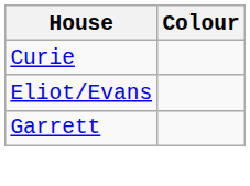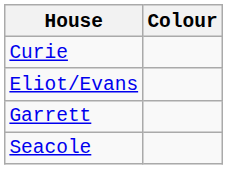 <table class="wikitable">
 <tr>
 <th>House</th>
 <th>Colour</th>
 </tr>
 <tr>
 <td><a href='#'>Curie</a></td>
 <td></td>
 </tr>
 <tr>
 <td><a href='#'>Eliot/Evans</a></td>
 <td></td>
 </tr>
 <tr>
 <td><a href='#'>Garrett</a></td>
 <td></td>
 </tr>
+<tr>
+<td><a href='#'>Seacole</a></td>
+<td></td>
+</tr>
 </table>
